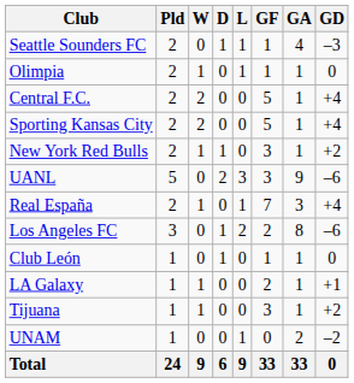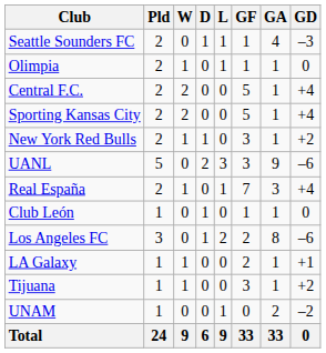 <table class="wikitable sortable" style="text-align:center;">
 <tr>
 <th>Club</th>
 <th>Pld</th>
 <th>W</th>
 <th>D</th>
 <th>L</th>
 <th>GF</th>
 <th>GA</th>
 <th>GD</th>
 </tr>
 <tr>
 <td style="text-align:left;"> <a href='#'>Seattle Sounders FC</a></td>
 <td>2</td>
 <td>0</td>
 <td>1</td>
 <td>1</td>
 <td>1</td>
 <td>4</td>
 <td>–3</td>
 </tr>
 <tr>
 <td style="text-align:left;"> <a href='#'>Olimpia</a></td>
 <td>2</td>
 <td>1</td>
 <td>0</td>
 <td>1</td>
 <td>1</td>
 <td>1</td>
 <td>0</td>
 </tr>
 <tr>
 <td style="text-align:left;"> <a href='#'>Central F.C.</a></td>
 <td>2</td>
 <td>2</td>
 <td>0</td>
 <td>0</td>
 <td>5</td>
 <td>1</td>
 <td>+4</td>
 </tr>
 <tr>
 <td style="text-align:left;"> <a href='#'>Sporting Kansas City</a></td>
 <td>2</td>
 <td>2</td>
 <td>0</td>
 <td>0</td>
 <td>5</td>
 <td>1</td>
 <td>+4</td>
 </tr>
 <tr>
 <td style="text-align:left;"> <a href='#'>New York Red Bulls</a></td>
 <td>2</td>
 <td>1</td>
 <td>1</td>
 <td>0</td>
 <td>3</td>
 <td>1</td>
 <td>+2</td>
 </tr>
 <tr>
 <td style="text-align:left;"> <a href='#'>UANL</a></td>
 <td>5</td>
 <td>0</td>
 <td>2</td>
 <td>3</td>
 <td>3</td>
 <td>9</td>
 <td>–6</td>
 </tr>
 <tr>
 <td style="text-align:left;"> <a href='#'>Real España</a></td>
 <td>2</td>
 <td>1</td>
 <td>0</td>
 <td>1</td>
 <td>7</td>
 <td>3</td>
 <td>+4</td>
 </tr>
 <tr>
+<td style="text-align:left;"> <a href='#'>Club León</a></td>
+<td>1</td>
+<td>0</td>
+<td>1</td>
+<td>0</td>
+<td>1</td>
+<td>1</td>
+<td>0</td>
+</tr>
+<tr>
 <td style="text-align:left;"> <a href='#'>Los Angeles FC</a></td>
 <td>3</td>
 <td>0</td>
 <td>1</td>
 <td>2</td>
 <td>2</td>
 <td>8</td>
 <td>–6</td>
-</tr>
-<tr>
-<td style="text-align:left;"> <a href='#'>Club León</a></td>
-<td>1</td>
-<td>0</td>
-<td>1</td>
-<td>0</td>
-<td>1</td>
-<td>1</td>
-<td>0</td>
 </tr>
 <tr>
 <td style="text-align:left;"> <a href='#'>LA Galaxy</a></td>
 <td>1</td>
 <td>1</td>
 <td>0</td>
 <td>0</td>
 <td>2</td>
 <td>1</td>
 <td>+1</td>
 </tr>
 <tr>
 <td style="text-align:left;"> <a href='#'>Tijuana</a></td>
 <td>1</td>
 <td>1</td>
 <td>0</td>
 <td>0</td>
 <td>3</td>
 <td>1</td>
 <td>+2</td>
 </tr>
 <tr>
 <td style="text-align:left;"> <a href='#'>UNAM</a></td>
 <td>1</td>
 <td>0</td>
 <td>0</td>
 <td>1</td>
 <td>0</td>
 <td>2</td>
 <td>–2</td>
 </tr>
 <tr>
 <th style="text-align:left;"><strong>Total</strong></th>
 <th><strong>24</strong></th>
 <th><strong>9</strong></th>
 <th><strong>6</strong></th>
 <th><strong>9</strong></th>
 <th><strong>33</strong></th>
 <th><strong>33</strong></th>
 <th><strong>0</strong></th>
 </tr>
 </table>
